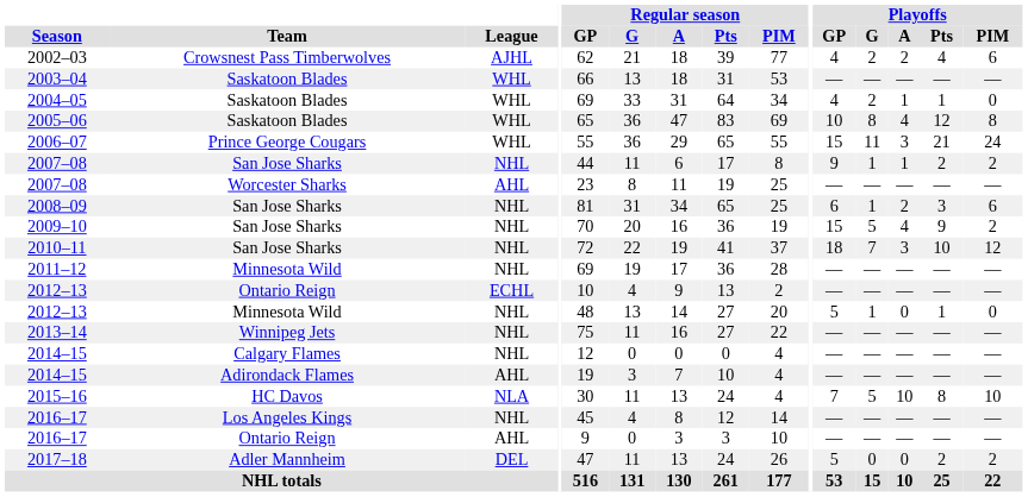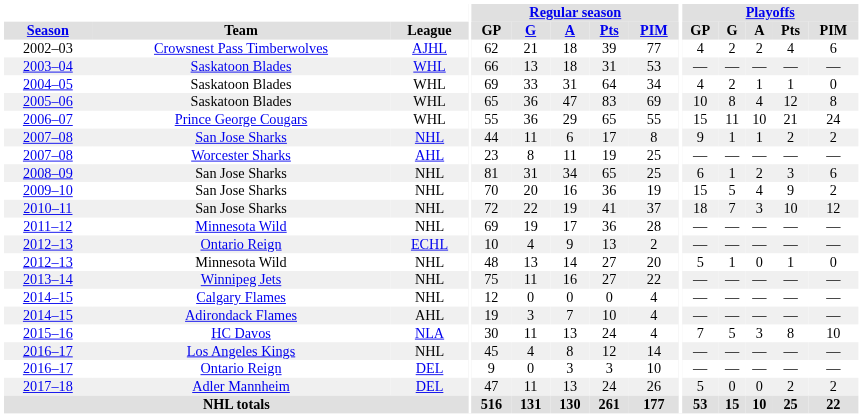 <table border="0" cellpadding="1" cellspacing="0" style="text-align:center; width:60em">
 <tr bgcolor="#e0e0e0">
 <th colspan="3"  bgcolor="#ffffff"></th>
 <th rowspan="99" bgcolor="#ffffff"></th>
 <th colspan="5"><a href='#'>Regular season</a></th>
 <th rowspan="99" bgcolor="#ffffff"></th>
 <th colspan="5"><a href='#'>Playoffs</a></th>
 </tr>
 <tr bgcolor="#e0e0e0">
 <th><a href='#'>Season</a></th>
 <th>Team</th>
 <th>League</th>
 <th>GP</th>
 <th><a href='#'>G</a></th>
 <th><a href='#'>A</a></th>
 <th><a href='#'>Pts</a></th>
 <th><a href='#'>PIM</a></th>
 <th>GP</th>
 <th>G</th>
 <th>A</th>
 <th>Pts</th>
 <th>PIM</th>
 </tr>
 <tr>
 <td>2002–03</td>
 <td><a href='#'>Crowsnest Pass Timberwolves</a></td>
 <td><a href='#'>AJHL</a></td>
 <td>62</td>
 <td>21</td>
 <td>18</td>
 <td>39</td>
 <td>77</td>
 <td>4</td>
 <td>2</td>
 <td>2</td>
 <td>4</td>
 <td>6</td>
 </tr>
 <tr bgcolor="#f0f0f0">
 <td><a href='#'>2003–04</a></td>
 <td><a href='#'>Saskatoon Blades</a></td>
 <td><a href='#'>WHL</a></td>
 <td>66</td>
 <td>13</td>
 <td>18</td>
 <td>31</td>
 <td>53</td>
 <td>—</td>
 <td>—</td>
 <td>—</td>
 <td>—</td>
 <td>—</td>
 </tr>
 <tr>
 <td><a href='#'>2004–05</a></td>
 <td>Saskatoon Blades</td>
 <td>WHL</td>
 <td>69</td>
 <td>33</td>
 <td>31</td>
 <td>64</td>
 <td>34</td>
 <td>4</td>
 <td>2</td>
 <td>1</td>
 <td>1</td>
 <td>0</td>
 </tr>
 <tr bgcolor="#f0f0f0">
 <td><a href='#'>2005–06</a></td>
 <td>Saskatoon Blades</td>
 <td>WHL</td>
 <td>65</td>
 <td>36</td>
 <td>47</td>
 <td>83</td>
 <td>69</td>
 <td>10</td>
 <td>8</td>
 <td>4</td>
 <td>12</td>
 <td>8</td>
 </tr>
 <tr>
 <td><a href='#'>2006–07</a></td>
 <td><a href='#'>Prince George Cougars</a></td>
 <td>WHL</td>
 <td>55</td>
 <td>36</td>
 <td>29</td>
 <td>65</td>
 <td>55</td>
 <td>15</td>
 <td>11</td>
-<td>3</td>
+<td>10</td>
 <td>21</td>
 <td>24</td>
 </tr>
 <tr bgcolor="#f0f0f0">
 <td><a href='#'>2007–08</a></td>
 <td><a href='#'>San Jose Sharks</a></td>
 <td><a href='#'>NHL</a></td>
 <td>44</td>
 <td>11</td>
 <td>6</td>
 <td>17</td>
 <td>8</td>
 <td>9</td>
 <td>1</td>
 <td>1</td>
 <td>2</td>
 <td>2</td>
 </tr>
 <tr>
 <td><a href='#'>2007–08</a></td>
 <td><a href='#'>Worcester Sharks</a></td>
 <td><a href='#'>AHL</a></td>
 <td>23</td>
 <td>8</td>
 <td>11</td>
 <td>19</td>
 <td>25</td>
 <td>—</td>
 <td>—</td>
 <td>—</td>
 <td>—</td>
 <td>—</td>
 </tr>
 <tr bgcolor="#f0f0f0">
 <td><a href='#'>2008–09</a></td>
 <td>San Jose Sharks</td>
 <td>NHL</td>
 <td>81</td>
 <td>31</td>
 <td>34</td>
 <td>65</td>
 <td>25</td>
 <td>6</td>
 <td>1</td>
 <td>2</td>
 <td>3</td>
 <td>6</td>
 </tr>
 <tr>
 <td><a href='#'>2009–10</a></td>
 <td>San Jose Sharks</td>
 <td>NHL</td>
 <td>70</td>
 <td>20</td>
 <td>16</td>
 <td>36</td>
 <td>19</td>
 <td>15</td>
 <td>5</td>
 <td>4</td>
 <td>9</td>
 <td>2</td>
 </tr>
 <tr bgcolor="#f0f0f0">
 <td><a href='#'>2010–11</a></td>
 <td>San Jose Sharks</td>
 <td>NHL</td>
 <td>72</td>
 <td>22</td>
 <td>19</td>
 <td>41</td>
 <td>37</td>
 <td>18</td>
 <td>7</td>
 <td>3</td>
 <td>10</td>
 <td>12</td>
 </tr>
 <tr>
 <td><a href='#'>2011–12</a></td>
 <td><a href='#'>Minnesota Wild</a></td>
 <td>NHL</td>
 <td>69</td>
 <td>19</td>
 <td>17</td>
 <td>36</td>
 <td>28</td>
 <td>—</td>
 <td>—</td>
 <td>—</td>
 <td>—</td>
 <td>—</td>
 </tr>
 <tr bgcolor="#f0f0f0">
 <td><a href='#'>2012–13</a></td>
 <td><a href='#'>Ontario Reign</a></td>
 <td><a href='#'>ECHL</a></td>
 <td>10</td>
 <td>4</td>
 <td>9</td>
 <td>13</td>
 <td>2</td>
 <td>—</td>
 <td>—</td>
 <td>—</td>
 <td>—</td>
 <td>—</td>
 </tr>
 <tr>
 <td><a href='#'>2012–13</a></td>
 <td>Minnesota Wild</td>
 <td>NHL</td>
 <td>48</td>
 <td>13</td>
 <td>14</td>
 <td>27</td>
 <td>20</td>
 <td>5</td>
 <td>1</td>
 <td>0</td>
 <td>1</td>
 <td>0</td>
 </tr>
 <tr bgcolor="#f0f0f0">
 <td><a href='#'>2013–14</a></td>
 <td><a href='#'>Winnipeg Jets</a></td>
 <td>NHL</td>
 <td>75</td>
 <td>11</td>
 <td>16</td>
 <td>27</td>
 <td>22</td>
 <td>—</td>
 <td>—</td>
 <td>—</td>
 <td>—</td>
 <td>—</td>
 </tr>
 <tr>
 <td><a href='#'>2014–15</a></td>
 <td><a href='#'>Calgary Flames</a></td>
 <td>NHL</td>
 <td>12</td>
 <td>0</td>
 <td>0</td>
 <td>0</td>
 <td>4</td>
 <td>—</td>
 <td>—</td>
 <td>—</td>
 <td>—</td>
 <td>—</td>
 </tr>
 <tr bgcolor="#f0f0f0">
 <td><a href='#'>2014–15</a></td>
 <td><a href='#'>Adirondack Flames</a></td>
 <td>AHL</td>
 <td>19</td>
 <td>3</td>
 <td>7</td>
 <td>10</td>
 <td>4</td>
 <td>—</td>
 <td>—</td>
 <td>—</td>
 <td>—</td>
 <td>—</td>
 </tr>
 <tr>
 <td><a href='#'>2015–16</a></td>
 <td><a href='#'>HC Davos</a></td>
 <td><a href='#'>NLA</a></td>
 <td>30</td>
 <td>11</td>
 <td>13</td>
 <td>24</td>
 <td>4</td>
 <td>7</td>
 <td>5</td>
-<td>10</td>
+<td>3</td>
 <td>8</td>
 <td>10</td>
 </tr>
 <tr bgcolor="#f0f0f0">
 <td><a href='#'>2016–17</a></td>
 <td><a href='#'>Los Angeles Kings</a></td>
 <td>NHL</td>
 <td>45</td>
 <td>4</td>
 <td>8</td>
 <td>12</td>
 <td>14</td>
 <td>—</td>
 <td>—</td>
 <td>—</td>
 <td>—</td>
 <td>—</td>
 </tr>
 <tr>
 <td><a href='#'>2016–17</a></td>
 <td><a href='#'>Ontario Reign</a></td>
-<td>AHL</td>
+<td><a href='#'>DEL</a></td>
 <td>9</td>
 <td>0</td>
 <td>3</td>
 <td>3</td>
 <td>10</td>
 <td>—</td>
 <td>—</td>
 <td>—</td>
 <td>—</td>
 <td>—</td>
 </tr>
 <tr bgcolor="#f0f0f0">
 <td><a href='#'>2017–18</a></td>
 <td><a href='#'>Adler Mannheim</a></td>
 <td><a href='#'>DEL</a></td>
 <td>47</td>
 <td>11</td>
 <td>13</td>
 <td>24</td>
 <td>26</td>
 <td>5</td>
 <td>0</td>
 <td>0</td>
 <td>2</td>
 <td>2</td>
 </tr>
 <tr bgcolor="#e0e0e0">
 <th colspan="3">NHL totals</th>
 <th>516</th>
 <th>131</th>
 <th>130</th>
 <th>261</th>
 <th>177</th>
 <th>53</th>
 <th>15</th>
 <th>10</th>
 <th>25</th>
 <th>22</th>
 </tr>
 </table>
